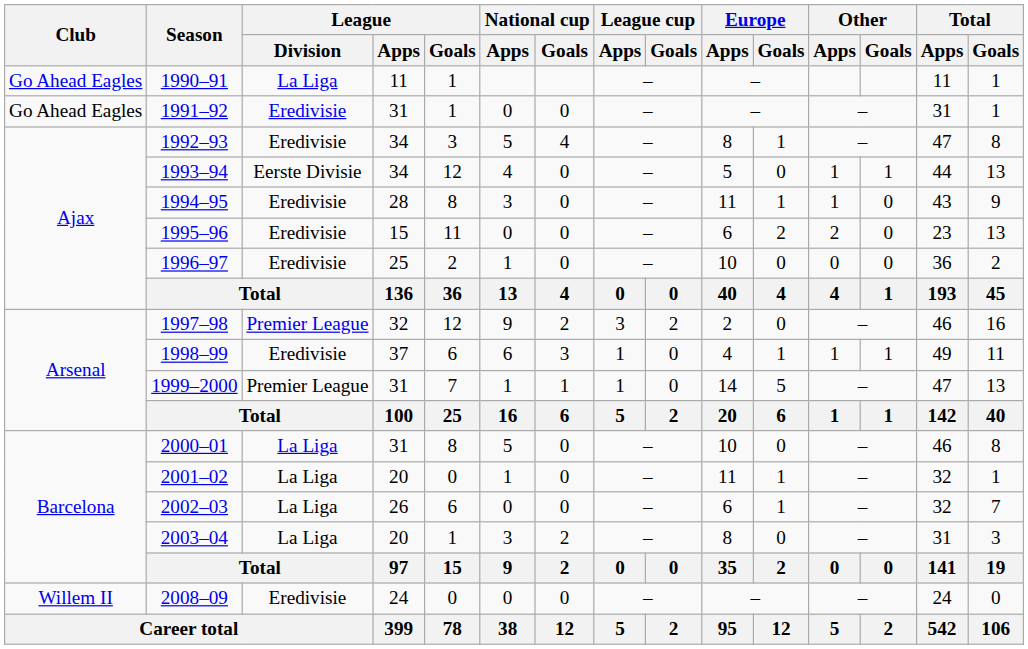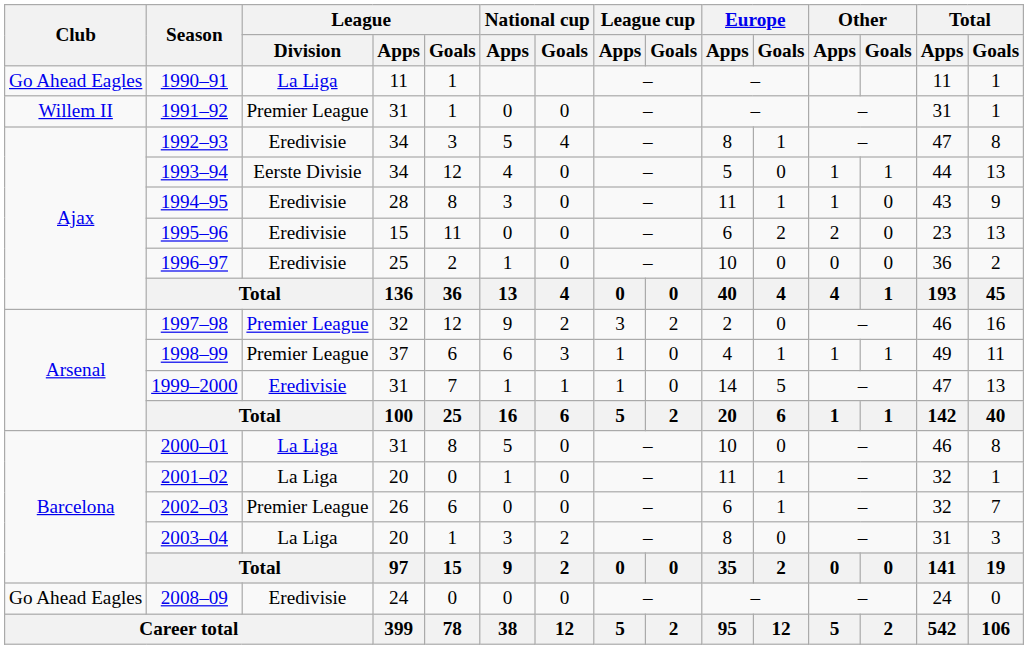 <table class="wikitable" style="text-align:center">
 <tr>
 <th rowspan="2">Club</th>
 <th rowspan="2">Season</th>
 <th colspan="3">League</th>
 <th colspan="2">National cup</th>
 <th colspan="2">League cup</th>
 <th colspan="2"><a href='#'>Europe</a></th>
 <th colspan="2">Other</th>
 <th colspan="2">Total</th>
 </tr>
 <tr>
 <th>Division</th>
 <th>Apps</th>
 <th>Goals</th>
 <th>Apps</th>
 <th>Goals</th>
 <th>Apps</th>
 <th>Goals</th>
 <th>Apps</th>
 <th>Goals</th>
 <th>Apps</th>
 <th>Goals</th>
 <th>Apps</th>
 <th>Goals</th>
 </tr>
 <tr>
 <td><a href='#'>Go Ahead Eagles</a></td>
 <td><a href='#'>1990–91</a></td>
 <td><a href='#'>La Liga</a></td>
 <td>11</td>
 <td>1</td>
 <td></td>
 <td></td>
 <td colspan="2">–</td>
 <td colspan="2">–</td>
 <td></td>
 <td></td>
 <td>11</td>
 <td>1</td>
 </tr>
 <tr>
-<td>Go Ahead Eagles</td>
+<td><a href='#'>Willem II</a></td>
 <td><a href='#'>1991–92</a></td>
-<td><a href='#'>Eredivisie</a></td>
+<td>Premier League</td>
 <td>31</td>
 <td>1</td>
 <td>0</td>
 <td>0</td>
 <td colspan="2">–</td>
 <td colspan="2">–</td>
 <td colspan="2">–</td>
 <td>31</td>
 <td>1</td>
 </tr>
 <tr>
 <td rowspan="6"><a href='#'>Ajax</a></td>
 <td><a href='#'>1992–93</a></td>
 <td>Eredivisie</td>
 <td>34</td>
 <td>3</td>
 <td>5</td>
 <td>4</td>
 <td colspan="2">–</td>
 <td>8</td>
 <td>1</td>
 <td colspan="2">–</td>
 <td>47</td>
 <td>8</td>
 </tr>
 <tr>
 <td><a href='#'>1993–94</a></td>
 <td>Eerste Divisie</td>
 <td>34</td>
 <td>12</td>
 <td>4</td>
 <td>0</td>
 <td colspan="2">–</td>
 <td>5</td>
 <td>0</td>
 <td>1</td>
 <td>1</td>
 <td>44</td>
 <td>13</td>
 </tr>
 <tr>
 <td><a href='#'>1994–95</a></td>
 <td>Eredivisie</td>
 <td>28</td>
 <td>8</td>
 <td>3</td>
 <td>0</td>
 <td colspan="2">–</td>
 <td>11</td>
 <td>1</td>
 <td>1</td>
 <td>0</td>
 <td>43</td>
 <td>9</td>
 </tr>
 <tr>
 <td><a href='#'>1995–96</a></td>
 <td>Eredivisie</td>
 <td>15</td>
 <td>11</td>
 <td>0</td>
 <td>0</td>
 <td colspan="2">–</td>
 <td>6</td>
 <td>2</td>
 <td>2</td>
 <td>0</td>
 <td>23</td>
 <td>13</td>
 </tr>
 <tr>
 <td><a href='#'>1996–97</a></td>
 <td>Eredivisie</td>
 <td>25</td>
 <td>2</td>
 <td>1</td>
 <td>0</td>
 <td colspan="2">–</td>
 <td>10</td>
 <td>0</td>
 <td>0</td>
 <td>0</td>
 <td>36</td>
 <td>2</td>
 </tr>
 <tr>
 <th colspan="2">Total</th>
 <th>136</th>
 <th>36</th>
 <th>13</th>
 <th>4</th>
 <th>0</th>
 <th>0</th>
 <th>40</th>
 <th>4</th>
 <th>4</th>
 <th>1</th>
 <th>193</th>
 <th>45</th>
 </tr>
 <tr>
 <td rowspan="4"><a href='#'>Arsenal</a></td>
 <td><a href='#'>1997–98</a></td>
 <td><a href='#'>Premier League</a></td>
 <td>32</td>
 <td>12</td>
 <td>9</td>
 <td>2</td>
 <td>3</td>
 <td>2</td>
 <td>2</td>
 <td>0</td>
 <td colspan="2">–</td>
 <td>46</td>
 <td>16</td>
 </tr>
 <tr>
 <td><a href='#'>1998–99</a></td>
-<td>Eredivisie</td>
+<td>Premier League</td>
 <td>37</td>
 <td>6</td>
 <td>6</td>
 <td>3</td>
 <td>1</td>
 <td>0</td>
 <td>4</td>
 <td>1</td>
 <td>1</td>
 <td>1</td>
 <td>49</td>
 <td>11</td>
 </tr>
 <tr>
 <td><a href='#'>1999–2000</a></td>
-<td>Premier League</td>
+<td><a href='#'>Eredivisie</a></td>
 <td>31</td>
 <td>7</td>
 <td>1</td>
 <td>1</td>
 <td>1</td>
 <td>0</td>
 <td>14</td>
 <td>5</td>
 <td colspan="2">–</td>
 <td>47</td>
 <td>13</td>
 </tr>
 <tr>
 <th colspan="2">Total</th>
 <th>100</th>
 <th>25</th>
 <th>16</th>
 <th>6</th>
 <th>5</th>
 <th>2</th>
 <th>20</th>
 <th>6</th>
 <th>1</th>
 <th>1</th>
 <th>142</th>
 <th>40</th>
 </tr>
 <tr>
 <td rowspan="5"><a href='#'>Barcelona</a></td>
 <td><a href='#'>2000–01</a></td>
 <td><a href='#'>La Liga</a></td>
 <td>31</td>
 <td>8</td>
 <td>5</td>
 <td>0</td>
 <td colspan="2">–</td>
 <td>10</td>
 <td>0</td>
 <td colspan="2">–</td>
 <td>46</td>
 <td>8</td>
 </tr>
 <tr>
 <td><a href='#'>2001–02</a></td>
 <td>La Liga</td>
 <td>20</td>
 <td>0</td>
 <td>1</td>
 <td>0</td>
 <td colspan="2">–</td>
 <td>11</td>
 <td>1</td>
 <td colspan="2">–</td>
 <td>32</td>
 <td>1</td>
 </tr>
 <tr>
 <td><a href='#'>2002–03</a></td>
-<td>La Liga</td>
+<td>Premier League</td>
 <td>26</td>
 <td>6</td>
 <td>0</td>
 <td>0</td>
 <td colspan="2">–</td>
 <td>6</td>
 <td>1</td>
 <td colspan="2">–</td>
 <td>32</td>
 <td>7</td>
 </tr>
 <tr>
 <td><a href='#'>2003–04</a></td>
 <td>La Liga</td>
 <td>20</td>
 <td>1</td>
 <td>3</td>
 <td>2</td>
 <td colspan="2">–</td>
 <td>8</td>
 <td>0</td>
 <td colspan="2">–</td>
 <td>31</td>
 <td>3</td>
 </tr>
 <tr>
 <th colspan="2">Total</th>
 <th>97</th>
 <th>15</th>
 <th>9</th>
 <th>2</th>
 <th>0</th>
 <th>0</th>
 <th>35</th>
 <th>2</th>
 <th>0</th>
 <th>0</th>
 <th>141</th>
 <th>19</th>
 </tr>
 <tr>
-<td><a href='#'>Willem II</a></td>
+<td>Go Ahead Eagles</td>
 <td><a href='#'>2008–09</a></td>
 <td>Eredivisie</td>
 <td>24</td>
 <td>0</td>
 <td>0</td>
 <td>0</td>
 <td colspan="2">–</td>
 <td colspan="2">–</td>
 <td colspan="2">–</td>
 <td>24</td>
 <td>0</td>
 </tr>
 <tr>
 <th colspan="3">Career total</th>
 <th>399</th>
 <th>78</th>
 <th>38</th>
 <th>12</th>
 <th>5</th>
 <th>2</th>
 <th>95</th>
 <th>12</th>
 <th>5</th>
 <th>2</th>
 <th>542</th>
 <th>106</th>
 </tr>
 </table>
